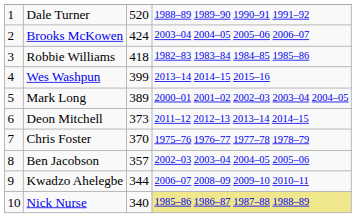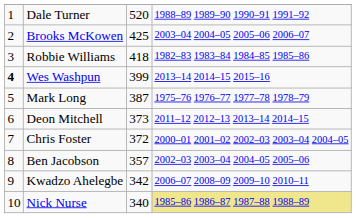 <table class="wikitable">
 <tr>
 </tr>
 <tr>
 <td>1</td>
 <td>Dale Turner</td>
 <td>520</td>
 <td style="font-size:80%;"><a href='#'>1988–89</a> <a href='#'>1989–90</a> <a href='#'>1990–91</a> <a href='#'>1991–92</a></td>
 </tr>
 <tr>
 <td>2</td>
 <td><a href='#'>Brooks McKowen</a></td>
-<td>424</td>
+<td>425</td>
 <td style="font-size:80%;"><a href='#'>2003–04</a> <a href='#'>2004–05</a> <a href='#'>2005–06</a> <a href='#'>2006–07</a></td>
 </tr>
 <tr>
 <td>3</td>
 <td>Robbie Williams</td>
 <td>418</td>
 <td style="font-size:80%;"><a href='#'>1982–83</a> <a href='#'>1983–84</a> <a href='#'>1984–85</a> <a href='#'>1985–86</a></td>
 </tr>
 <tr>
-<td>4</td>
+<td><strong>4</strong></td>
 <td><a href='#'>Wes Washpun</a></td>
 <td>399</td>
 <td style="font-size:80%;"><a href='#'>2013–14</a> <a href='#'>2014–15</a> <a href='#'>2015–16</a></td>
 </tr>
 <tr>
 <td>5</td>
 <td>Mark Long</td>
-<td>389</td>
-<td style="font-size:80%;"><a href='#'>2000–01</a> <a href='#'>2001–02</a> <a href='#'>2002–03</a> <a href='#'>2003–04</a> <a href='#'>2004–05</a></td>
+<td>387</td>
+<td style="font-size:80%;"><a href='#'>1975–76</a> <a href='#'>1976–77</a> <a href='#'>1977–78</a> <a href='#'>1978–79</a></td>
 </tr>
 <tr>
 <td>6</td>
 <td>Deon Mitchell</td>
 <td>373</td>
 <td style="font-size:80%;"><a href='#'>2011–12</a> <a href='#'>2012–13</a> <a href='#'>2013–14</a> <a href='#'>2014–15</a></td>
 </tr>
 <tr>
 <td>7</td>
 <td>Chris Foster</td>
-<td>370</td>
-<td style="font-size:80%;"><a href='#'>1975–76</a> <a href='#'>1976–77</a> <a href='#'>1977–78</a> <a href='#'>1978–79</a></td>
+<td>372</td>
+<td style="font-size:80%;"><a href='#'>2000–01</a> <a href='#'>2001–02</a> <a href='#'>2002–03</a> <a href='#'>2003–04</a> <a href='#'>2004–05</a></td>
 </tr>
 <tr>
 <td>8</td>
 <td>Ben Jacobson</td>
 <td>357</td>
 <td style="font-size:80%;"><a href='#'>2002–03</a> <a href='#'>2003–04</a> <a href='#'>2004–05</a> <a href='#'>2005–06</a></td>
 </tr>
 <tr>
 <td>9</td>
 <td>Kwadzo Ahelegbe</td>
-<td>344</td>
+<td>342</td>
 <td style="font-size:80%;"><a href='#'>2006–07</a> <a href='#'>2008–09</a> <a href='#'>2009–10</a> <a href='#'>2010–11</a></td>
 </tr>
 <tr>
 <td>10</td>
 <td><a href='#'>Nick Nurse</a></td>
 <td>340</td>
 <td style="background: khaki; font-size:80%;"><a href='#'>1985–86</a> <a href='#'>1986–87</a> <a href='#'>1987–88</a> <a href='#'>1988–89</a></td>
 </tr>
 </table>
